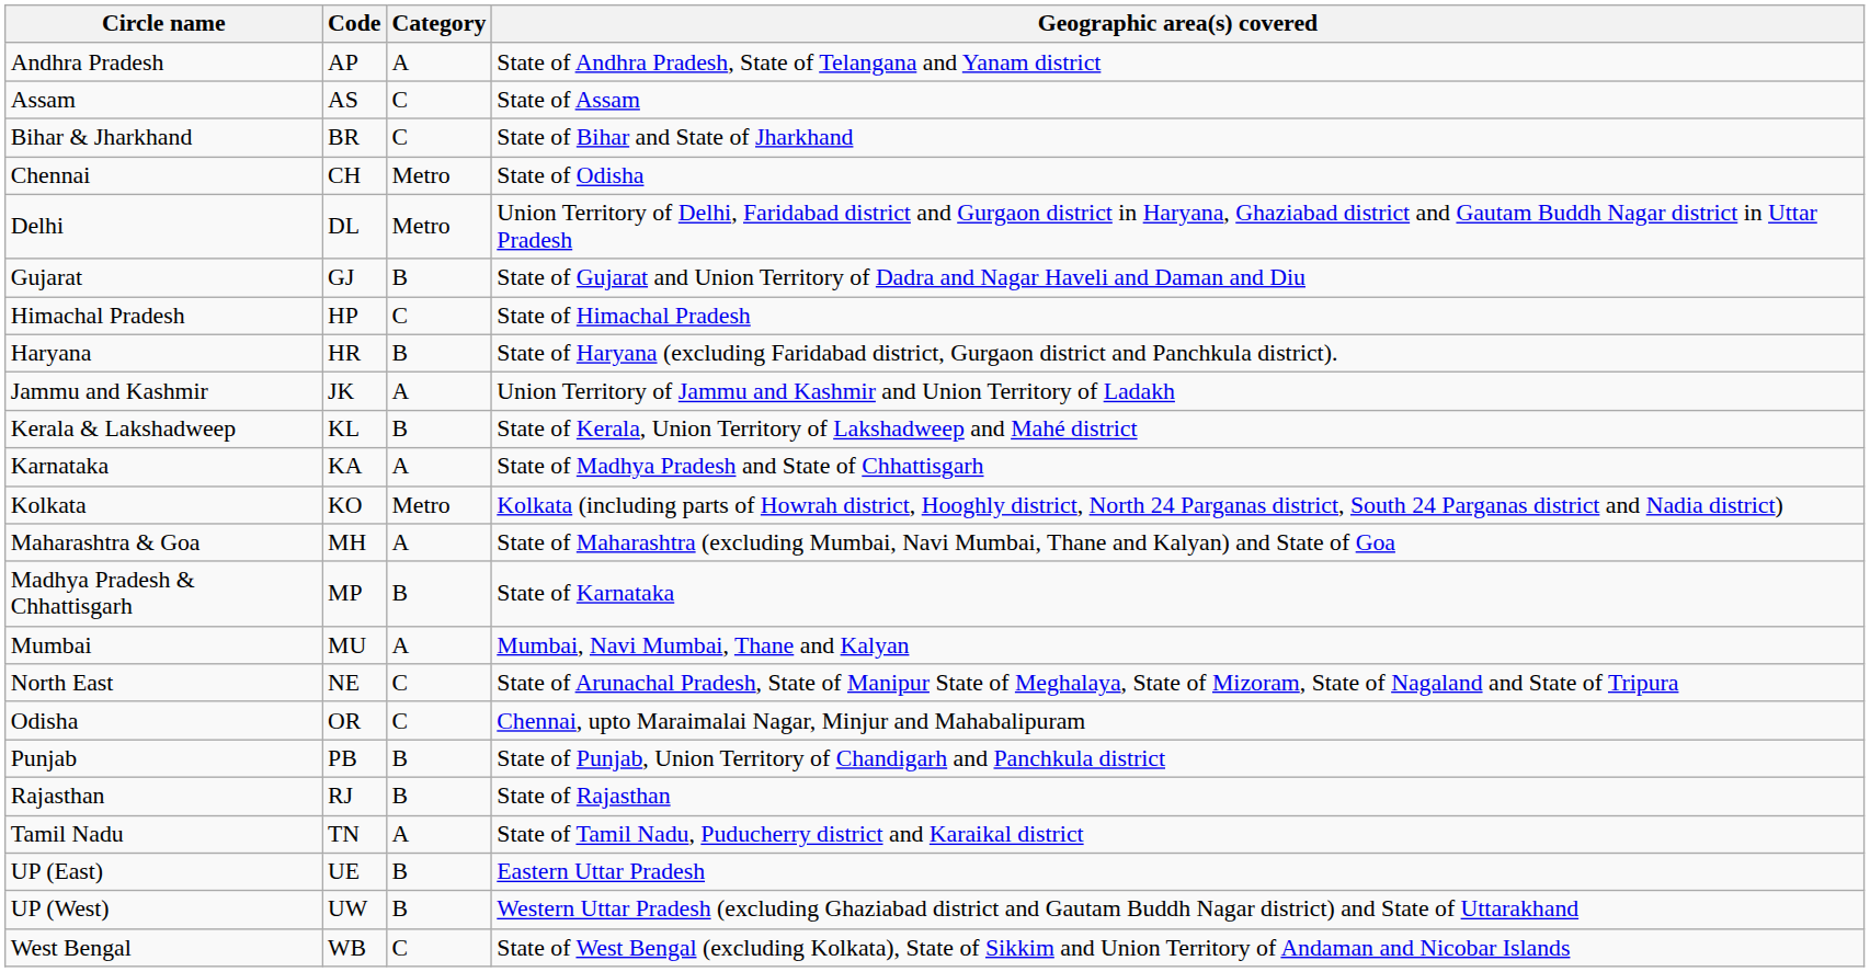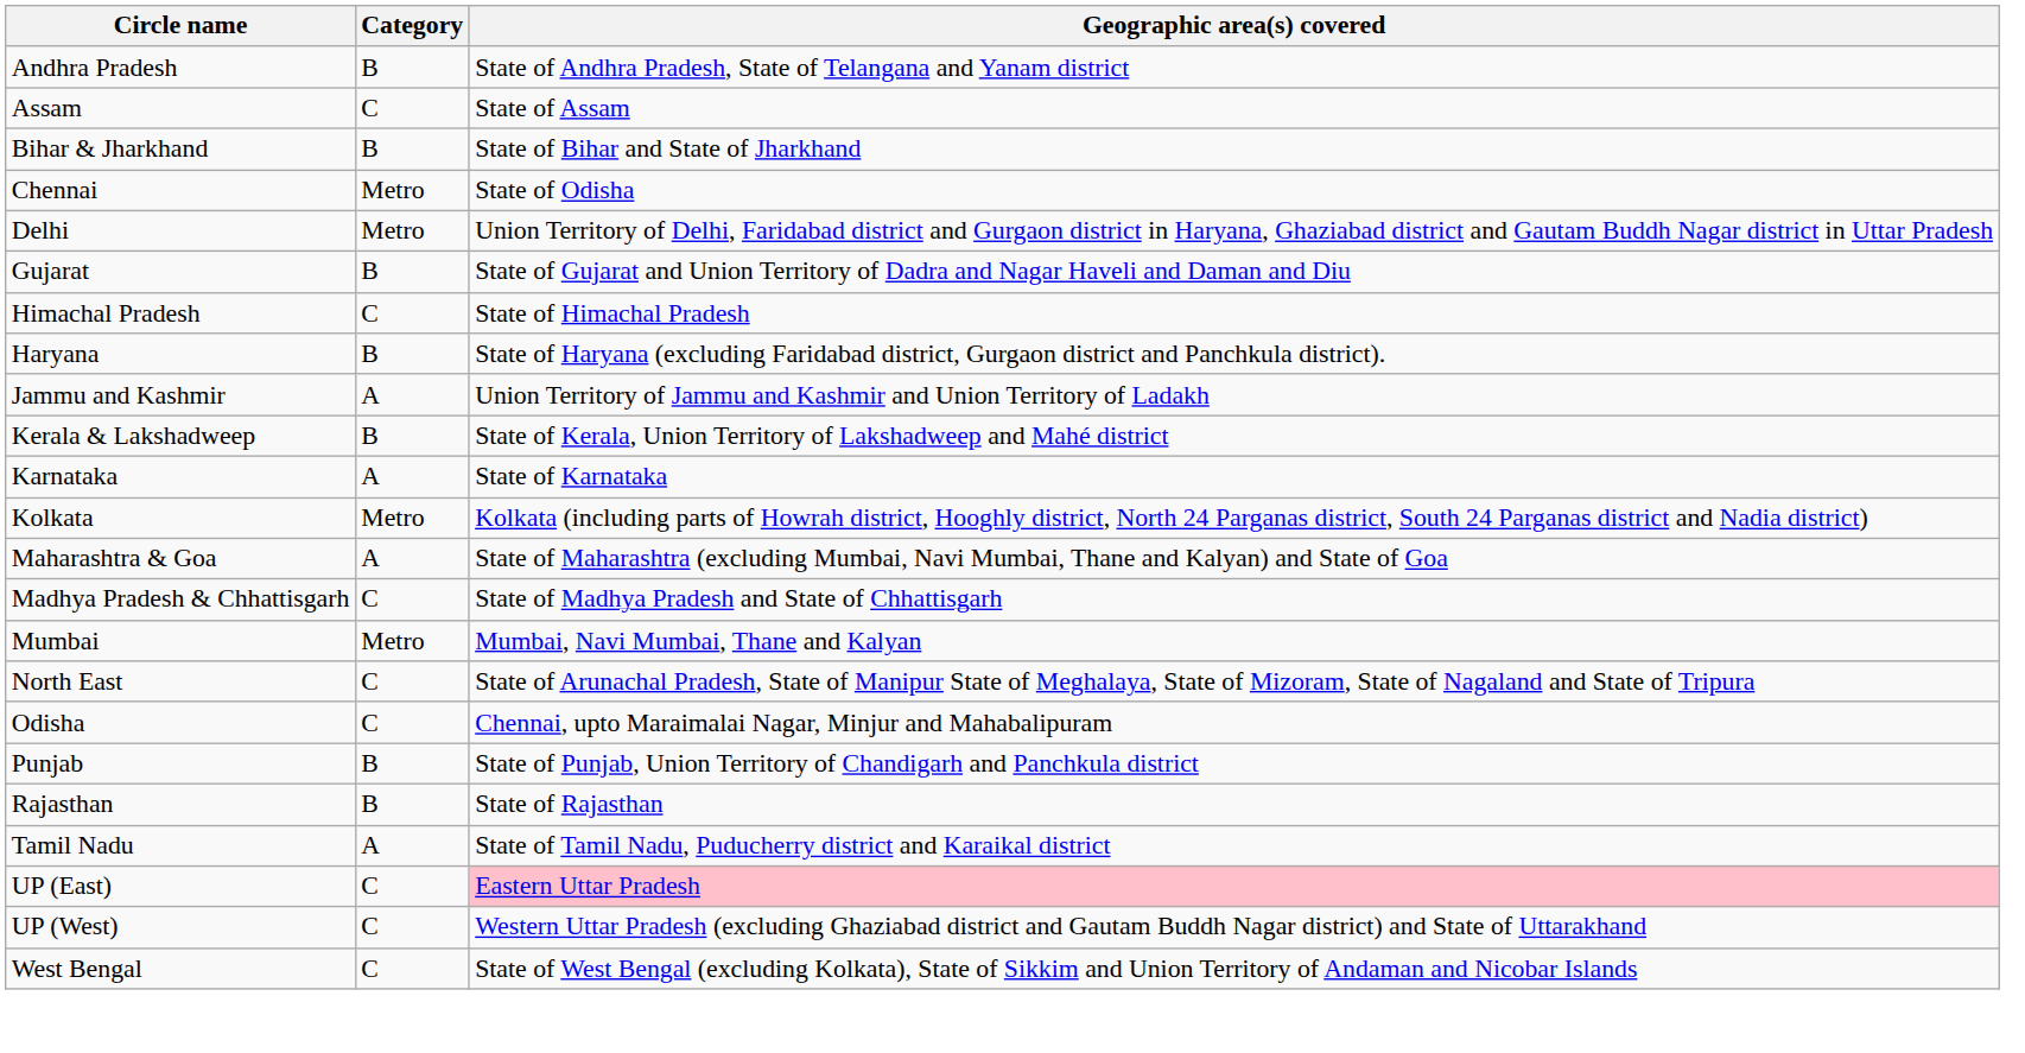 <table class="wikitable sortable">
 <tr>
 <th>Circle name</th>
-<th>Code</th>
 <th>Category<br></th>
 <th>Geographic area(s) covered</th>
 </tr>
 <tr>
 <td>Andhra Pradesh</td>
-<td>AP</td>
-<td>A</td>
+<td>B</td>
 <td>State of <a href='#'>Andhra Pradesh</a>, State of <a href='#'>Telangana</a> and <a href='#'>Yanam district</a></td>
 </tr>
 <tr>
 <td>Assam</td>
-<td>AS</td>
 <td>C</td>
 <td>State of <a href='#'>Assam</a></td>
 </tr>
 <tr>
 <td>Bihar & Jharkhand</td>
-<td>BR</td>
-<td>C</td>
+<td>B</td>
 <td>State of <a href='#'>Bihar</a> and State of <a href='#'>Jharkhand</a></td>
 </tr>
 <tr>
 <td>Chennai</td>
-<td>CH</td>
 <td>Metro</td>
 <td>State of <a href='#'>Odisha</a></td>
 </tr>
 <tr>
 <td>Delhi</td>
-<td>DL</td>
 <td>Metro</td>
 <td>Union Territory of <a href='#'>Delhi</a>, <a href='#'>Faridabad district</a> and <a href='#'>Gurgaon district</a> in <a href='#'>Haryana</a>, <a href='#'>Ghaziabad district</a> and <a href='#'>Gautam Buddh Nagar district</a> in <a href='#'>Uttar Pradesh</a></td>
 </tr>
 <tr>
 <td>Gujarat</td>
-<td>GJ</td>
 <td>B</td>
 <td>State of <a href='#'>Gujarat</a> and Union Territory of <a href='#'>Dadra and Nagar Haveli and Daman and Diu</a></td>
 </tr>
 <tr>
 <td>Himachal Pradesh</td>
-<td>HP</td>
 <td>C</td>
 <td>State of <a href='#'>Himachal Pradesh</a></td>
 </tr>
 <tr>
 <td>Haryana</td>
-<td>HR</td>
 <td>B</td>
 <td>State of <a href='#'>Haryana</a> (excluding Faridabad district, Gurgaon district and Panchkula district).</td>
 </tr>
 <tr>
 <td>Jammu and Kashmir</td>
-<td>JK</td>
 <td>A</td>
 <td>Union Territory of <a href='#'>Jammu and Kashmir</a> and Union Territory of <a href='#'>Ladakh</a></td>
 </tr>
 <tr>
 <td>Kerala & Lakshadweep</td>
-<td>KL</td>
 <td>B</td>
 <td>State of <a href='#'>Kerala</a>, Union Territory of <a href='#'>Lakshadweep</a> and <a href='#'>Mahé district</a></td>
 </tr>
 <tr>
 <td>Karnataka</td>
-<td>KA</td>
 <td>A</td>
-<td>State of <a href='#'>Madhya Pradesh</a> and State of <a href='#'>Chhattisgarh</a></td>
+<td>State of <a href='#'>Karnataka</a></td>
 </tr>
 <tr>
 <td>Kolkata</td>
-<td>KO</td>
 <td>Metro</td>
 <td><a href='#'>Kolkata</a> (including parts of <a href='#'>Howrah district</a>, <a href='#'>Hooghly district</a>, <a href='#'>North 24 Parganas district</a>, <a href='#'>South 24 Parganas district</a>  and <a href='#'>Nadia district</a>)</td>
 </tr>
 <tr>
 <td>Maharashtra & Goa</td>
-<td>MH</td>
 <td>A</td>
 <td>State of <a href='#'>Maharashtra</a> (excluding Mumbai, Navi Mumbai, Thane and Kalyan) and State of <a href='#'>Goa</a></td>
 </tr>
 <tr>
 <td>Madhya Pradesh & Chhattisgarh</td>
-<td>MP</td>
-<td>B</td>
-<td>State of <a href='#'>Karnataka</a></td>
+<td>C</td>
+<td>State of <a href='#'>Madhya Pradesh</a> and State of <a href='#'>Chhattisgarh</a></td>
 </tr>
 <tr>
 <td>Mumbai</td>
-<td>MU</td>
-<td>A</td>
+<td>Metro</td>
 <td><a href='#'>Mumbai</a>, <a href='#'>Navi Mumbai</a>,  <a href='#'>Thane</a> and <a href='#'>Kalyan</a></td>
 </tr>
 <tr>
 <td>North East</td>
-<td>NE</td>
 <td>C</td>
 <td>State of <a href='#'>Arunachal Pradesh</a>, State of <a href='#'>Manipur</a> State of <a href='#'>Meghalaya</a>, State of <a href='#'>Mizoram</a>, State of <a href='#'>Nagaland</a> and State of <a href='#'>Tripura</a></td>
 </tr>
 <tr>
 <td>Odisha</td>
-<td>OR</td>
 <td>C</td>
 <td><a href='#'>Chennai</a>, upto Maraimalai Nagar, Minjur and Mahabalipuram</td>
 </tr>
 <tr>
 <td>Punjab</td>
-<td>PB</td>
 <td>B</td>
 <td>State of <a href='#'>Punjab</a>, Union Territory of <a href='#'>Chandigarh</a> and <a href='#'>Panchkula district</a></td>
 </tr>
 <tr>
 <td>Rajasthan</td>
-<td>RJ</td>
 <td>B</td>
 <td>State of <a href='#'>Rajasthan</a></td>
 </tr>
 <tr>
 <td>Tamil Nadu</td>
-<td>TN</td>
 <td>A</td>
 <td>State of <a href='#'>Tamil Nadu</a>, <a href='#'>Puducherry district</a> and <a href='#'>Karaikal district</a></td>
 </tr>
 <tr>
 <td>UP (East)</td>
-<td>UE</td>
-<td>B</td>
-<td><a href='#'>Eastern Uttar Pradesh</a></td>
+<td>C</td>
+<td style="background: pink;"><a href='#'>Eastern Uttar Pradesh</a></td>
 </tr>
 <tr>
 <td>UP (West)</td>
-<td>UW</td>
-<td>B</td>
+<td>C</td>
 <td><a href='#'>Western Uttar Pradesh</a> (excluding Ghaziabad district and Gautam Buddh Nagar district) and State of <a href='#'>Uttarakhand</a></td>
 </tr>
 <tr>
 <td>West Bengal</td>
-<td>WB</td>
 <td>C</td>
 <td>State of <a href='#'>West Bengal</a> (excluding Kolkata), State of <a href='#'>Sikkim</a> and Union Territory of <a href='#'>Andaman and Nicobar Islands</a></td>
 </tr>
 </table>
